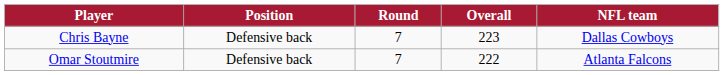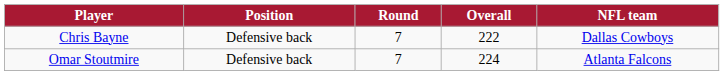 <table class="wikitable" width="65%">
 <tr align="center"  style="background:#A81933;color:#FFFFFF;">
 <td><strong>Player</strong></td>
 <td><strong>Position</strong></td>
 <td><strong>Round</strong></td>
 <td><strong>Overall</strong></td>
 <td><strong>NFL team</strong></td>
 </tr>
 <tr align="center" bgcolor="">
 <td><a href='#'>Chris Bayne</a></td>
 <td>Defensive back</td>
 <td>7</td>
-<td>223</td>
+<td>222</td>
 <td><a href='#'>Dallas Cowboys</a></td>
 </tr>
 <tr align="center" bgcolor="">
 <td><a href='#'>Omar Stoutmire</a></td>
 <td>Defensive back</td>
 <td>7</td>
-<td>222</td>
+<td>224</td>
 <td><a href='#'>Atlanta Falcons</a></td>
 </tr>
 </table>
